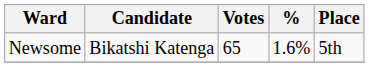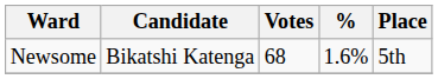 <table class="wikitable">
 <tr>
 <th>Ward</th>
 <th>Candidate</th>
 <th>Votes</th>
 <th>%</th>
 <th>Place</th>
 </tr>
 <tr>
 <td>Newsome</td>
 <td>Bikatshi Katenga</td>
-<td>65</td>
+<td>68</td>
 <td>1.6%</td>
 <td>5th</td>
 </tr>
 <tr>
 </tr>
 </table>
